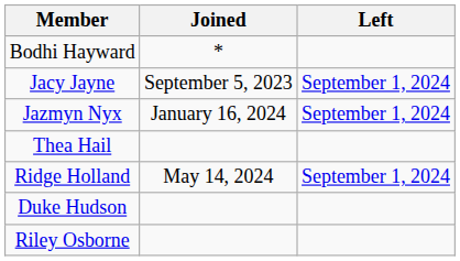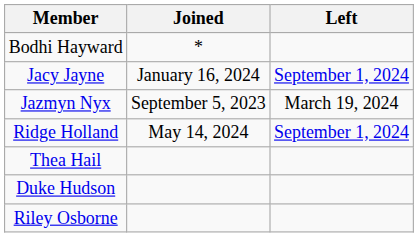 <table class="wikitable sortable" style="text-align:center;">
 <tr>
 <th>Member</th>
 <th>Joined</th>
 <th>Left</th>
 </tr>
 <tr>
 <td>Bodhi Hayward</td>
 <td> *</td>
 <td></td>
 </tr>
 <tr>
 <td><a href='#'>Jacy Jayne</a></td>
-<td>September 5, 2023</td>
+<td>January 16, 2024</td>
 <td><a href='#'>September 1, 2024</a></td>
 </tr>
 <tr>
 <td><a href='#'>Jazmyn Nyx</a></td>
-<td>January 16, 2024</td>
+<td>September 5, 2023</td>
+<td>March 19, 2024</td>
+</tr>
+<tr>
+<td><a href='#'>Ridge Holland</a></td>
+<td>May 14, 2024</td>
 <td><a href='#'>September 1, 2024</a></td>
 </tr>
 <tr>
 <td><a href='#'>Thea Hail</a></td>
 <td></td>
 <td></td>
-</tr>
-<tr>
-<td><a href='#'>Ridge Holland</a></td>
-<td>May 14, 2024</td>
-<td><a href='#'>September 1, 2024</a></td>
 </tr>
 <tr>
 <td><a href='#'>Duke Hudson</a></td>
 <td></td>
 <td></td>
 </tr>
 <tr>
 <td><a href='#'>Riley Osborne</a></td>
 <td></td>
 <td></td>
 </tr>
 </table>
